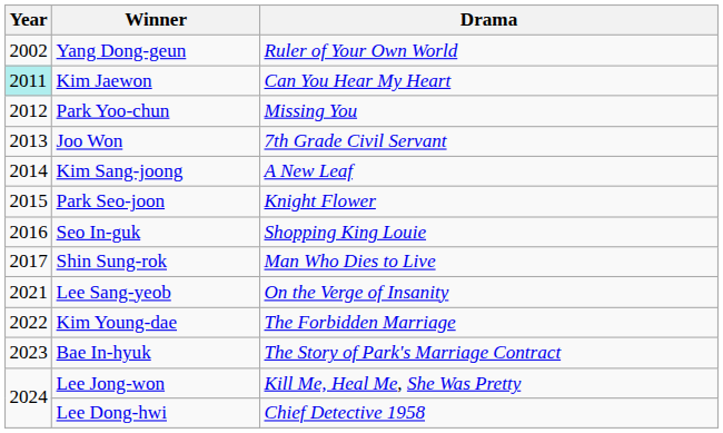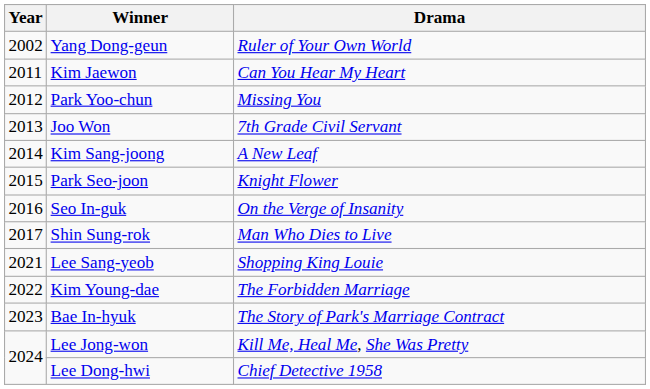 <table class="wikitable" style="width:600px">
 <tr>
 <th width=10>Year</th>
 <th>Winner</th>
 <th>Drama</th>
 </tr>
 <tr>
 <td>2002</td>
 <td><a href='#'>Yang Dong-geun</a></td>
 <td><em><a href='#'>Ruler of Your Own World</a></em></td>
 </tr>
 <tr>
-<td style="background: paleturquoise;">2011</td>
+<td>2011</td>
 <td><a href='#'>Kim Jaewon</a></td>
 <td><em><a href='#'>Can You Hear My Heart</a></em></td>
 </tr>
 <tr>
 <td>2012</td>
 <td><a href='#'>Park Yoo-chun</a></td>
 <td><em><a href='#'>Missing You</a></em></td>
 </tr>
 <tr>
 <td>2013</td>
 <td><a href='#'>Joo Won</a></td>
 <td><em><a href='#'>7th Grade Civil Servant</a></em></td>
 </tr>
 <tr>
 <td>2014</td>
 <td><a href='#'>Kim Sang-joong</a></td>
 <td><em><a href='#'>A New Leaf</a></em></td>
 </tr>
 <tr>
 <td>2015</td>
 <td><a href='#'>Park Seo-joon</a></td>
 <td><em><a href='#'>Knight Flower</a></em></td>
 </tr>
 <tr>
 <td>2016</td>
 <td><a href='#'>Seo In-guk</a></td>
-<td><em><a href='#'>Shopping King Louie</a></em></td>
+<td><em><a href='#'>On the Verge of Insanity</a></em></td>
 </tr>
 <tr>
 <td>2017</td>
 <td><a href='#'>Shin Sung-rok</a></td>
 <td><em><a href='#'>Man Who Dies to Live</a></em></td>
 </tr>
 <tr>
 <td>2021</td>
 <td><a href='#'>Lee Sang-yeob</a></td>
-<td><em><a href='#'>On the Verge of Insanity</a></em></td>
+<td><em><a href='#'>Shopping King Louie</a></em></td>
 </tr>
 <tr>
 <td>2022</td>
 <td><a href='#'>Kim Young-dae</a></td>
 <td><em><a href='#'>The Forbidden Marriage</a></em></td>
 </tr>
 <tr>
 <td>2023</td>
 <td><a href='#'>Bae In-hyuk</a></td>
 <td><em><a href='#'>The Story of Park's Marriage Contract</a></em></td>
 </tr>
 <tr>
 <td rowspan=2>2024</td>
 <td><a href='#'> Lee Jong-won</a></td>
 <td><em><a href='#'>Kill Me, Heal Me</a></em>, <em><a href='#'>She Was Pretty</a></em></td>
 </tr>
 <tr>
 <td><a href='#'>Lee Dong-hwi</a></td>
 <td><em><a href='#'>Chief Detective 1958</a></em></td>
 </tr>
 </table>
